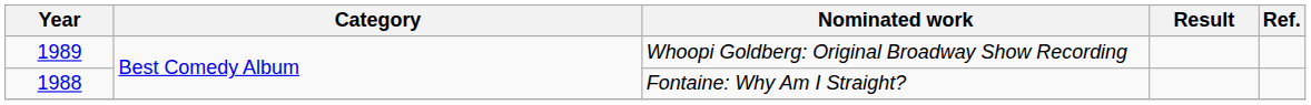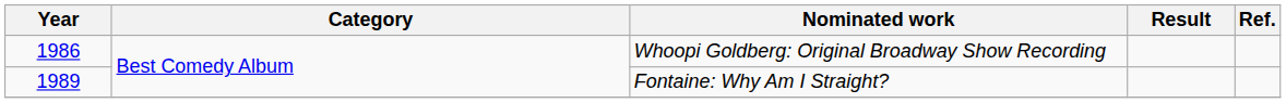 <table class=wikitable>
 <tr>
 <th scope="col" style="width:5em;">Year</th>
 <th scope="col" style="width:26em;">Category</th>
 <th scope="col" style="width:25em;">Nominated work</th>
 <th scope="col" style="width:5em;">Result</th>
 <th>Ref.</th>
 </tr>
 <tr>
-<td style="text-align:center;"><a href='#'>1989</a></td>
+<td style="text-align:center;"><a href='#'>1986</a></td>
 <td rowspan=2><a href='#'>Best Comedy Album</a></td>
 <td><em>Whoopi Goldberg: Original Broadway Show Recording</em></td>
 <td></td>
 <td style="text-align:center;"></td>
 </tr>
 <tr>
-<td style="text-align:center;"><a href='#'>1988</a></td>
+<td style="text-align:center;"><a href='#'>1989</a></td>
 <td><em>Fontaine: Why Am I Straight?</em></td>
 <td></td>
 <td style="text-align:center;"></td>
 </tr>
 <tr>
 </tr>
 </table>
